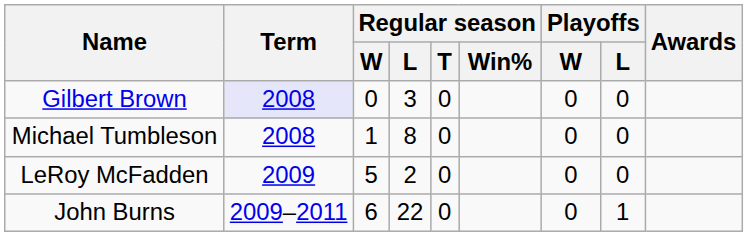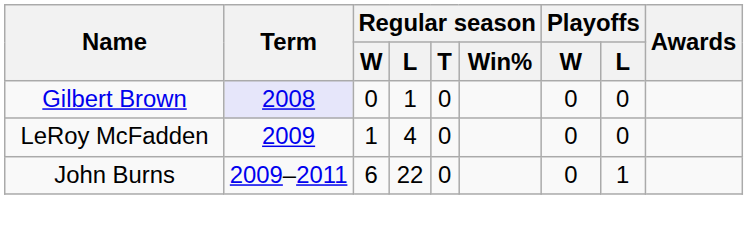 <table class="wikitable">
 <tr>
 <th rowspan="2" style="width:140px;">Name</th>
 <th rowspan="2">Term</th>
 <th colspan="4">Regular season</th>
 <th colspan="2">Playoffs</th>
 <th rowspan="2">Awards</th>
 </tr>
 <tr>
 <th>W</th>
 <th>L</th>
 <th>T</th>
 <th>Win%</th>
 <th>W</th>
 <th>L</th>
 </tr>
 <tr>
 <td style="text-align:center;"><a href='#'>Gilbert Brown</a></td>
 <td style="background: lavender; text-align:center;"><a href='#'>2008</a></td>
 <td style="text-align:center;">0</td>
-<td style="text-align:center;">3</td>
-<td style="text-align:center;">0</td>
-<td style="text-align:center;"></td>
-<td style="text-align:center;">0</td>
-<td style="text-align:center;">0</td>
-<td></td>
-</tr>
-<tr>
-<td style="text-align:center;">Michael Tumbleson</td>
-<td style="text-align:center;"><a href='#'>2008</a></td>
 <td style="text-align:center;">1</td>
-<td style="text-align:center;">8</td>
 <td style="text-align:center;">0</td>
 <td style="text-align:center;"></td>
 <td style="text-align:center;">0</td>
 <td style="text-align:center;">0</td>
 <td></td>
 </tr>
 <tr>
 <td style="text-align:center;">LeRoy McFadden</td>
 <td style="text-align:center;"><a href='#'>2009</a></td>
-<td style="text-align:center;">5</td>
-<td style="text-align:center;">2</td>
+<td style="text-align:center;">1</td>
+<td style="text-align:center;">4</td>
 <td style="text-align:center;">0</td>
 <td style="text-align:center;"></td>
 <td style="text-align:center;">0</td>
 <td style="text-align:center;">0</td>
 <td style="text-align:center;"></td>
 </tr>
 <tr>
 <td style="text-align:center;">John Burns</td>
 <td style="text-align:center;"><a href='#'>2009</a>–<a href='#'>2011</a></td>
 <td style="text-align:center;">6</td>
 <td style="text-align:center;">22</td>
 <td style="text-align:center;">0</td>
 <td style="text-align:center;"></td>
 <td style="text-align:center;">0</td>
 <td style="text-align:center;">1</td>
 <td style="text-align:center;"></td>
 </tr>
 </table>
